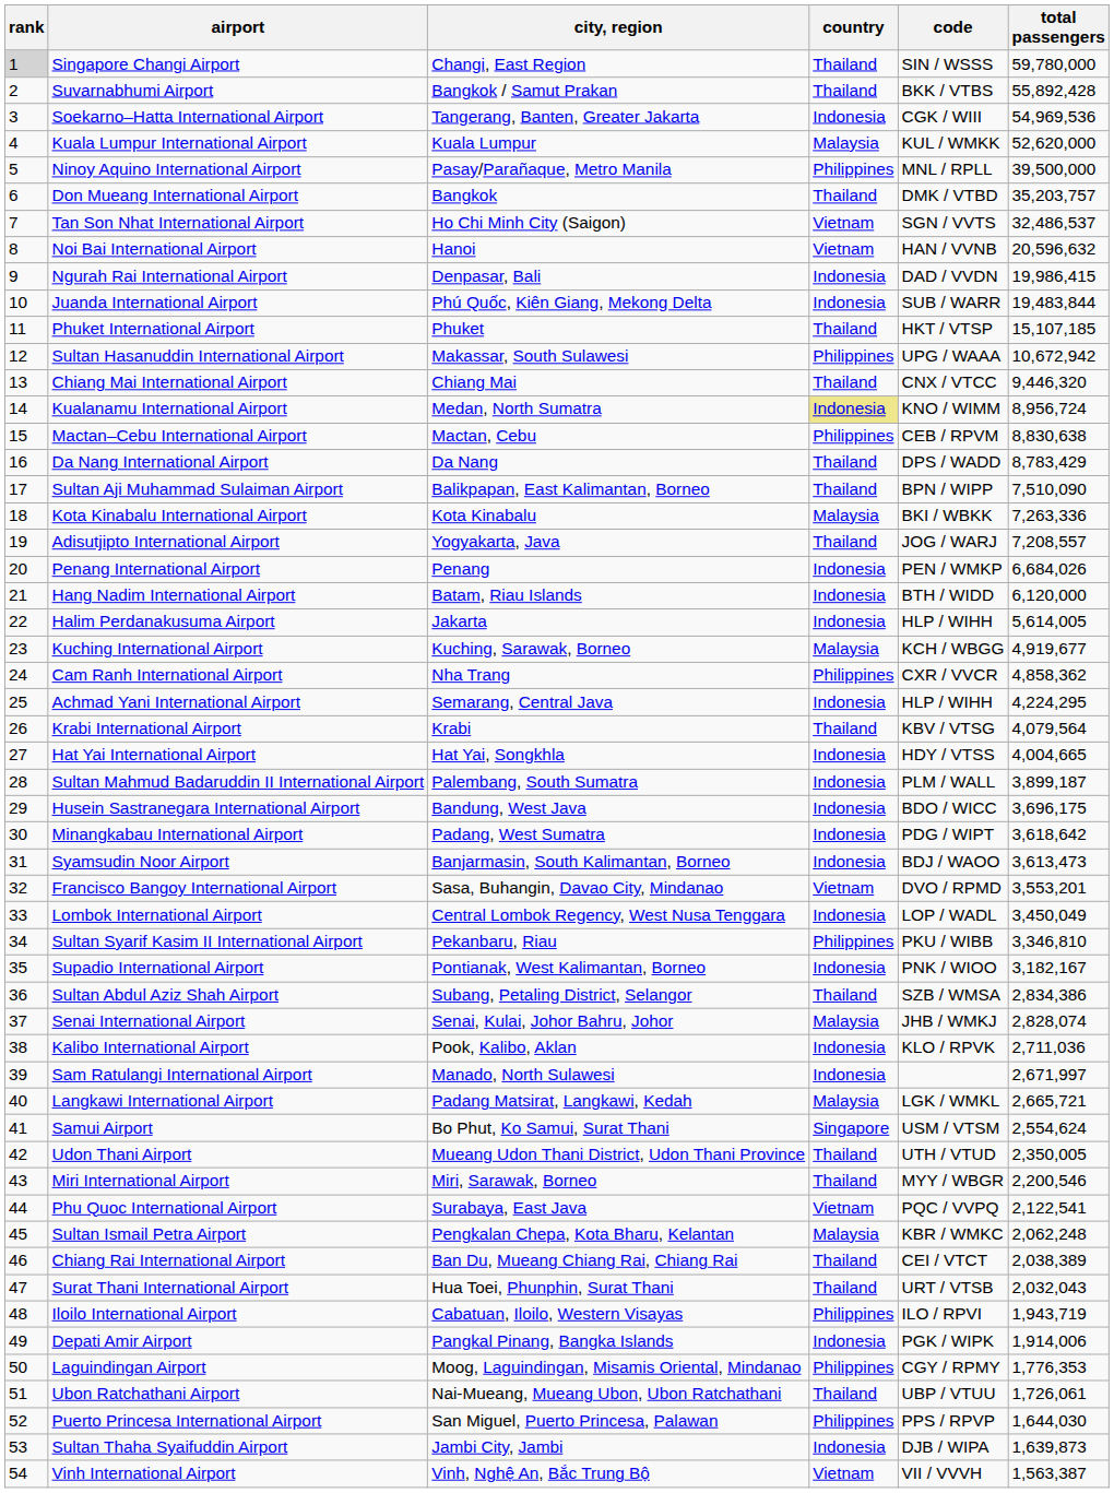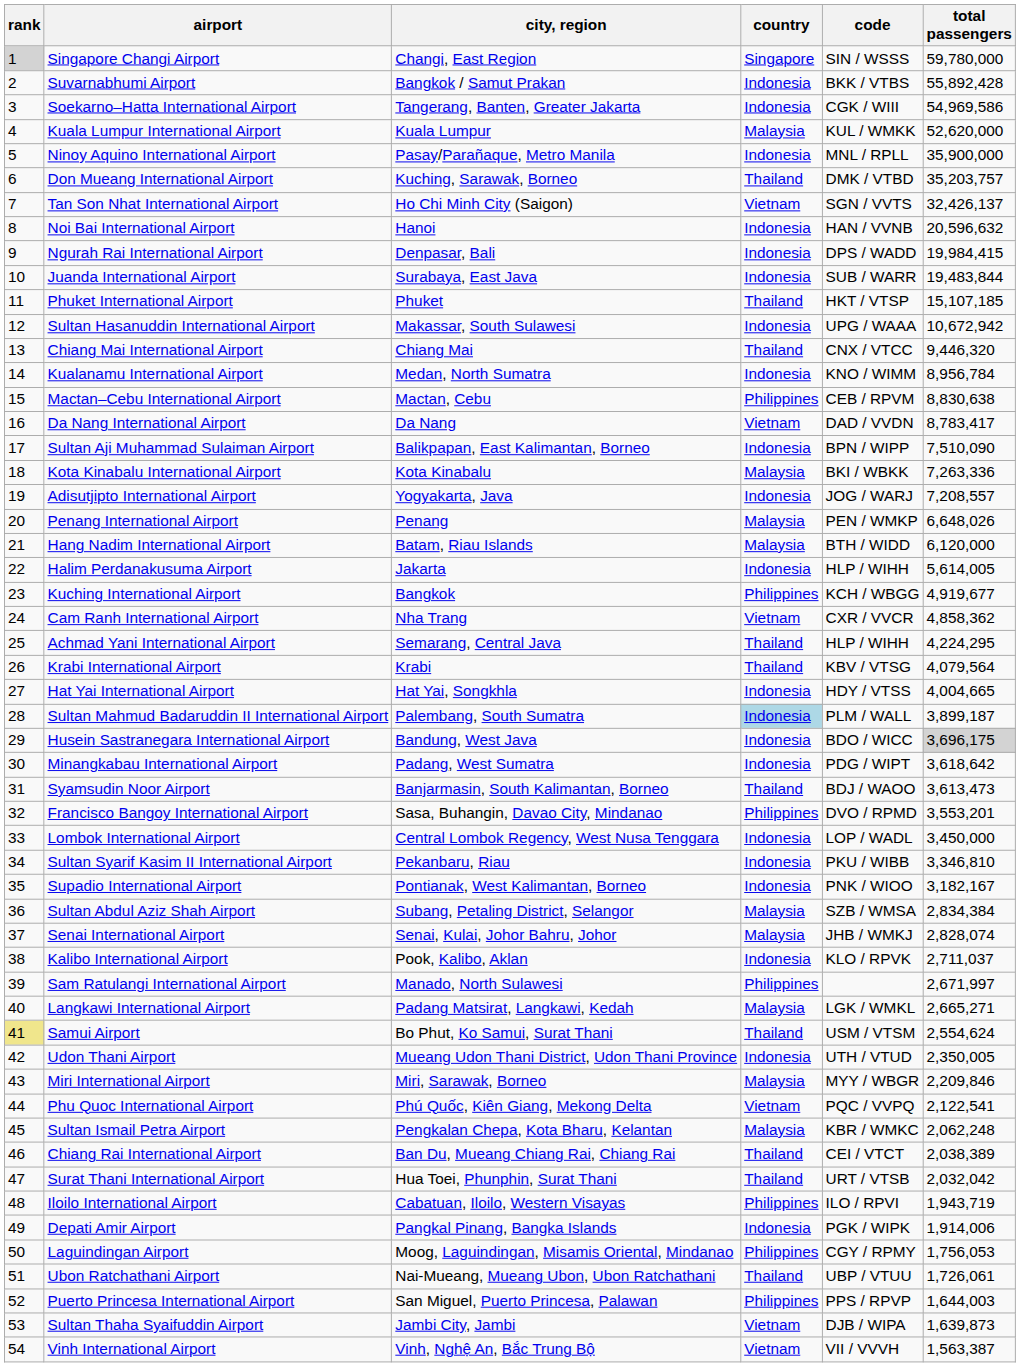 <table class="wikitable sortable">
 <tr>
 <th>rank</th>
 <th>airport</th>
 <th>city, region</th>
 <th>country</th>
 <th>code<br><small></small></th>
 <th>total<br>passengers</th>
 </tr>
 <tr>
 <td style="background: lightgrey;">1</td>
 <td><a href='#'>Singapore Changi Airport</a></td>
 <td><a href='#'>Changi</a>, <a href='#'>East Region</a></td>
-<td><a href='#'>Thailand</a></td>
+<td><a href='#'>Singapore</a></td>
 <td>SIN / WSSS</td>
 <td>59,780,000</td>
 </tr>
 <tr>
 <td>2</td>
 <td><a href='#'>Suvarnabhumi Airport</a></td>
 <td><a href='#'>Bangkok</a> / <a href='#'>Samut Prakan</a></td>
-<td><a href='#'>Thailand</a></td>
+<td><a href='#'>Indonesia</a></td>
 <td>BKK / VTBS</td>
 <td>55,892,428</td>
 </tr>
 <tr>
 <td>3</td>
 <td><a href='#'>Soekarno–Hatta International Airport</a></td>
 <td><a href='#'>Tangerang</a>, <a href='#'>Banten</a>, <a href='#'>Greater Jakarta</a></td>
 <td><a href='#'>Indonesia</a></td>
 <td>CGK / WIII</td>
-<td>54,969,536</td>
+<td>54,969,586</td>
 </tr>
 <tr>
 <td>4</td>
 <td><a href='#'>Kuala Lumpur International Airport</a></td>
 <td><a href='#'>Kuala Lumpur</a></td>
 <td><a href='#'>Malaysia</a></td>
 <td>KUL / WMKK</td>
 <td>52,620,000</td>
 </tr>
 <tr>
 <td>5</td>
 <td><a href='#'>Ninoy Aquino International Airport</a></td>
 <td><a href='#'>Pasay</a>/<a href='#'>Parañaque</a>, <a href='#'>Metro Manila</a></td>
-<td><a href='#'>Philippines</a></td>
+<td><a href='#'>Indonesia</a></td>
 <td>MNL / RPLL</td>
-<td>39,500,000</td>
+<td>35,900,000</td>
 </tr>
 <tr>
 <td>6</td>
 <td><a href='#'>Don Mueang International Airport</a></td>
-<td><a href='#'>Bangkok</a></td>
+<td><a href='#'>Kuching</a>, <a href='#'>Sarawak</a>, <a href='#'>Borneo</a></td>
 <td><a href='#'>Thailand</a></td>
 <td>DMK / VTBD</td>
 <td>35,203,757</td>
 </tr>
 <tr>
 <td>7</td>
 <td><a href='#'>Tan Son Nhat International Airport</a></td>
 <td><a href='#'>Ho Chi Minh City</a> (Saigon)</td>
 <td><a href='#'>Vietnam</a></td>
 <td>SGN / VVTS</td>
-<td>32,486,537 </td>
+<td>32,426,137 </td>
 </tr>
 <tr>
 <td>8</td>
 <td><a href='#'>Noi Bai International Airport</a></td>
 <td><a href='#'>Hanoi</a></td>
-<td><a href='#'>Vietnam</a></td>
+<td><a href='#'>Indonesia</a></td>
 <td>HAN / VVNB</td>
 <td>20,596,632</td>
 </tr>
 <tr>
 <td>9</td>
 <td><a href='#'>Ngurah Rai International Airport</a></td>
 <td><a href='#'>Denpasar</a>, <a href='#'>Bali</a></td>
 <td><a href='#'>Indonesia</a></td>
-<td>DAD / VVDN</td>
-<td>19,986,415</td>
+<td>DPS / WADD</td>
+<td>19,984,415</td>
 </tr>
 <tr>
 <td>10</td>
 <td><a href='#'>Juanda International Airport</a></td>
-<td><a href='#'>Phú Quốc</a>, <a href='#'>Kiên Giang</a>, <a href='#'>Mekong Delta</a></td>
+<td><a href='#'>Surabaya</a>, <a href='#'>East Java</a></td>
 <td><a href='#'>Indonesia</a></td>
 <td>SUB / WARR</td>
 <td>19,483,844</td>
 </tr>
 <tr>
 <td>11</td>
 <td><a href='#'>Phuket International Airport</a></td>
 <td><a href='#'>Phuket</a></td>
 <td><a href='#'>Thailand</a></td>
 <td>HKT / VTSP</td>
 <td>15,107,185</td>
 </tr>
 <tr>
 <td>12</td>
 <td><a href='#'>Sultan Hasanuddin International Airport</a></td>
 <td><a href='#'>Makassar</a>, <a href='#'>South Sulawesi</a></td>
-<td><a href='#'>Philippines</a></td>
+<td><a href='#'>Indonesia</a></td>
 <td>UPG / WAAA</td>
 <td>10,672,942</td>
 </tr>
 <tr>
 <td>13</td>
 <td><a href='#'>Chiang Mai International Airport</a></td>
 <td><a href='#'>Chiang Mai</a></td>
 <td><a href='#'>Thailand</a></td>
 <td>CNX / VTCC</td>
 <td>9,446,320</td>
 </tr>
 <tr>
 <td>14</td>
 <td><a href='#'>Kualanamu International Airport</a></td>
 <td><a href='#'>Medan</a>, <a href='#'>North Sumatra</a></td>
-<td style="background: khaki;"><a href='#'>Indonesia</a></td>
+<td><a href='#'>Indonesia</a></td>
 <td>KNO / WIMM</td>
-<td>8,956,724</td>
+<td>8,956,784</td>
 </tr>
 <tr>
 <td>15</td>
 <td><a href='#'>Mactan–Cebu International Airport</a></td>
 <td><a href='#'>Mactan</a>, <a href='#'>Cebu</a></td>
 <td><a href='#'>Philippines</a></td>
 <td>CEB / RPVM</td>
 <td>8,830,638</td>
 </tr>
 <tr>
 <td>16</td>
 <td><a href='#'>Da Nang International Airport</a></td>
 <td><a href='#'>Da Nang</a></td>
-<td><a href='#'>Thailand</a></td>
-<td>DPS / WADD</td>
-<td>8,783,429</td>
+<td><a href='#'>Vietnam</a></td>
+<td>DAD / VVDN</td>
+<td>8,783,417</td>
 </tr>
 <tr>
 <td>17</td>
 <td><a href='#'>Sultan Aji Muhammad Sulaiman Airport</a></td>
 <td><a href='#'>Balikpapan</a>, <a href='#'>East Kalimantan</a>, <a href='#'>Borneo</a></td>
-<td><a href='#'>Thailand</a></td>
+<td><a href='#'>Indonesia</a></td>
 <td>BPN / WIPP</td>
 <td>7,510,090</td>
 </tr>
 <tr>
 <td>18</td>
 <td><a href='#'>Kota Kinabalu International Airport</a></td>
 <td><a href='#'>Kota Kinabalu</a></td>
 <td><a href='#'>Malaysia</a></td>
 <td>BKI / WBKK</td>
 <td>7,263,336</td>
 </tr>
 <tr>
 <td>19</td>
 <td><a href='#'>Adisutjipto International Airport</a></td>
 <td><a href='#'>Yogyakarta</a>, <a href='#'>Java</a></td>
-<td><a href='#'>Thailand</a></td>
+<td><a href='#'>Indonesia</a></td>
 <td>JOG / WARJ</td>
 <td>7,208,557</td>
 </tr>
 <tr>
 <td>20</td>
 <td><a href='#'>Penang International Airport</a></td>
 <td><a href='#'>Penang</a></td>
-<td><a href='#'>Indonesia</a></td>
+<td><a href='#'>Malaysia</a></td>
 <td>PEN / WMKP</td>
-<td>6,684,026</td>
+<td>6,648,026</td>
 </tr>
 <tr>
 <td>21</td>
 <td><a href='#'>Hang Nadim International Airport</a></td>
 <td><a href='#'>Batam</a>, <a href='#'>Riau Islands</a></td>
-<td><a href='#'>Indonesia</a></td>
+<td><a href='#'>Malaysia</a></td>
 <td>BTH / WIDD</td>
 <td>6,120,000</td>
 </tr>
 <tr>
 <td>22</td>
 <td><a href='#'>Halim Perdanakusuma Airport</a></td>
 <td><a href='#'>Jakarta</a></td>
 <td><a href='#'>Indonesia</a></td>
 <td>HLP / WIHH</td>
 <td>5,614,005</td>
 </tr>
 <tr>
 <td>23</td>
 <td><a href='#'>Kuching International Airport</a></td>
-<td><a href='#'>Kuching</a>, <a href='#'>Sarawak</a>, <a href='#'>Borneo</a></td>
-<td><a href='#'>Malaysia</a></td>
+<td><a href='#'>Bangkok</a></td>
+<td><a href='#'>Philippines</a></td>
 <td>KCH / WBGG</td>
 <td>4,919,677</td>
 </tr>
 <tr>
 <td>24</td>
 <td><a href='#'>Cam Ranh International Airport</a></td>
 <td><a href='#'>Nha Trang</a></td>
-<td><a href='#'>Philippines</a></td>
+<td><a href='#'>Vietnam</a></td>
 <td>CXR / VVCR</td>
 <td>4,858,362</td>
 </tr>
 <tr>
 <td>25</td>
 <td><a href='#'>Achmad Yani International Airport</a></td>
 <td><a href='#'>Semarang</a>, <a href='#'>Central Java</a></td>
-<td><a href='#'>Indonesia</a></td>
+<td><a href='#'>Thailand</a></td>
 <td>HLP / WIHH</td>
 <td>4,224,295</td>
 </tr>
 <tr>
 <td>26</td>
 <td><a href='#'>Krabi International Airport</a></td>
 <td><a href='#'>Krabi</a></td>
 <td><a href='#'>Thailand</a></td>
 <td>KBV / VTSG</td>
 <td>4,079,564</td>
 </tr>
 <tr>
 <td>27</td>
 <td><a href='#'>Hat Yai International Airport</a></td>
 <td><a href='#'>Hat Yai</a>, <a href='#'>Songkhla</a></td>
 <td><a href='#'>Indonesia</a></td>
 <td>HDY / VTSS</td>
 <td>4,004,665</td>
 </tr>
 <tr>
 <td>28</td>
 <td><a href='#'>Sultan Mahmud Badaruddin II International Airport</a></td>
 <td><a href='#'>Palembang</a>, <a href='#'>South Sumatra</a></td>
-<td><a href='#'>Indonesia</a></td>
+<td style="background: lightblue;"><a href='#'>Indonesia</a></td>
 <td>PLM / WALL</td>
 <td>3,899,187</td>
 </tr>
 <tr>
 <td>29</td>
 <td><a href='#'>Husein Sastranegara International Airport</a></td>
 <td><a href='#'>Bandung</a>, <a href='#'>West Java</a></td>
 <td><a href='#'>Indonesia</a></td>
 <td>BDO / WICC</td>
-<td>3,696,175</td>
+<td style="background: lightgrey;">3,696,175</td>
 </tr>
 <tr>
 <td>30</td>
 <td><a href='#'>Minangkabau International Airport</a></td>
 <td><a href='#'>Padang</a>, <a href='#'>West Sumatra</a></td>
 <td><a href='#'>Indonesia</a></td>
 <td>PDG / WIPT</td>
 <td>3,618,642</td>
 </tr>
 <tr>
 <td>31</td>
 <td><a href='#'>Syamsudin Noor Airport</a></td>
 <td><a href='#'>Banjarmasin</a>, <a href='#'>South Kalimantan</a>, <a href='#'>Borneo</a></td>
-<td><a href='#'>Indonesia</a></td>
+<td><a href='#'>Thailand</a></td>
 <td>BDJ / WAOO</td>
 <td>3,613,473</td>
 </tr>
 <tr>
 <td>32</td>
 <td><a href='#'>Francisco Bangoy International Airport</a></td>
 <td>Sasa, Buhangin, <a href='#'>Davao City</a>, <a href='#'>Mindanao</a></td>
-<td><a href='#'>Vietnam</a></td>
+<td><a href='#'>Philippines</a></td>
 <td>DVO / RPMD</td>
 <td>3,553,201</td>
 </tr>
 <tr>
 <td>33</td>
 <td><a href='#'>Lombok International Airport</a></td>
 <td><a href='#'>Central Lombok Regency</a>, <a href='#'>West Nusa Tenggara</a></td>
 <td><a href='#'>Indonesia</a></td>
 <td>LOP / WADL</td>
-<td>3,450,049</td>
+<td>3,450,000</td>
 </tr>
 <tr>
 <td>34</td>
 <td><a href='#'>Sultan Syarif Kasim II International Airport</a></td>
 <td><a href='#'>Pekanbaru</a>, <a href='#'>Riau</a></td>
-<td><a href='#'>Philippines</a></td>
+<td><a href='#'>Indonesia</a></td>
 <td>PKU / WIBB</td>
 <td>3,346,810</td>
 </tr>
 <tr>
 <td>35</td>
 <td><a href='#'>Supadio International Airport</a></td>
 <td><a href='#'>Pontianak</a>, <a href='#'>West Kalimantan</a>, <a href='#'>Borneo</a></td>
 <td><a href='#'>Indonesia</a></td>
 <td>PNK / WIOO</td>
 <td>3,182,167</td>
 </tr>
 <tr>
 <td>36</td>
 <td><a href='#'>Sultan Abdul Aziz Shah Airport</a></td>
 <td><a href='#'>Subang</a>, <a href='#'>Petaling District</a>, <a href='#'>Selangor</a></td>
-<td><a href='#'>Thailand</a></td>
+<td><a href='#'>Malaysia</a></td>
 <td>SZB / WMSA</td>
-<td>2,834,386</td>
+<td>2,834,384</td>
 </tr>
 <tr>
 <td>37</td>
 <td><a href='#'>Senai International Airport</a></td>
 <td><a href='#'>Senai</a>, <a href='#'>Kulai</a>, <a href='#'>Johor Bahru</a>, <a href='#'>Johor</a></td>
 <td><a href='#'>Malaysia</a></td>
 <td>JHB / WMKJ</td>
 <td>2,828,074</td>
 </tr>
 <tr>
 <td>38</td>
 <td><a href='#'>Kalibo International Airport</a></td>
 <td>Pook, <a href='#'>Kalibo</a>, <a href='#'>Aklan</a></td>
 <td><a href='#'>Indonesia</a></td>
 <td>KLO / RPVK</td>
-<td>2,711,036</td>
+<td>2,711,037</td>
 </tr>
 <tr>
 <td>39</td>
 <td><a href='#'>Sam Ratulangi International Airport</a></td>
 <td><a href='#'>Manado</a>, <a href='#'>North Sulawesi</a></td>
-<td><a href='#'>Indonesia</a></td>
+<td><a href='#'>Philippines</a></td>
 <td></td>
 <td>2,671,997</td>
 </tr>
 <tr>
 <td>40</td>
 <td><a href='#'>Langkawi International Airport</a></td>
 <td><a href='#'>Padang Matsirat</a>, <a href='#'>Langkawi</a>, <a href='#'>Kedah</a></td>
 <td><a href='#'>Malaysia</a></td>
 <td>LGK / WMKL</td>
-<td>2,665,721</td>
+<td>2,665,271</td>
 </tr>
 <tr>
-<td>41</td>
+<td style="background: khaki;">41</td>
 <td><a href='#'>Samui Airport</a></td>
 <td>Bo Phut, <a href='#'>Ko Samui</a>, <a href='#'>Surat Thani</a></td>
-<td><a href='#'>Singapore</a></td>
+<td><a href='#'>Thailand</a></td>
 <td>USM / VTSM</td>
 <td>2,554,624</td>
 </tr>
 <tr>
 <td>42</td>
 <td><a href='#'>Udon Thani Airport</a></td>
 <td><a href='#'>Mueang Udon Thani District</a>, <a href='#'>Udon Thani Province</a></td>
-<td><a href='#'>Thailand</a></td>
+<td><a href='#'>Indonesia</a></td>
 <td>UTH / VTUD</td>
 <td>2,350,005</td>
 </tr>
 <tr>
 <td>43</td>
 <td><a href='#'>Miri International Airport</a></td>
 <td><a href='#'>Miri</a>, <a href='#'>Sarawak</a>, <a href='#'>Borneo</a></td>
-<td><a href='#'>Thailand</a></td>
+<td><a href='#'>Malaysia</a></td>
 <td>MYY / WBGR</td>
-<td>2,200,546</td>
+<td>2,209,846</td>
 </tr>
 <tr>
 <td>44</td>
 <td><a href='#'>Phu Quoc International Airport</a></td>
-<td><a href='#'>Surabaya</a>, <a href='#'>East Java</a></td>
+<td><a href='#'>Phú Quốc</a>, <a href='#'>Kiên Giang</a>, <a href='#'>Mekong Delta</a></td>
 <td><a href='#'>Vietnam</a></td>
 <td>PQC / VVPQ</td>
 <td>2,122,541</td>
 </tr>
 <tr>
 <td>45</td>
 <td><a href='#'>Sultan Ismail Petra Airport</a></td>
 <td><a href='#'>Pengkalan Chepa</a>, <a href='#'>Kota Bharu</a>, <a href='#'>Kelantan</a></td>
 <td><a href='#'>Malaysia</a></td>
 <td>KBR / WMKC</td>
 <td>2,062,248</td>
 </tr>
 <tr>
 <td>46</td>
 <td><a href='#'>Chiang Rai International Airport</a></td>
 <td><a href='#'>Ban Du</a>, <a href='#'>Mueang Chiang Rai</a>, <a href='#'>Chiang Rai</a></td>
 <td><a href='#'>Thailand</a></td>
 <td>CEI / VTCT</td>
 <td>2,038,389</td>
 </tr>
 <tr>
 <td>47</td>
 <td><a href='#'>Surat Thani International Airport</a></td>
 <td>Hua Toei, <a href='#'>Phunphin</a>, <a href='#'>Surat Thani</a></td>
 <td><a href='#'>Thailand</a></td>
 <td>URT / VTSB</td>
-<td>2,032,043</td>
+<td>2,032,042</td>
 </tr>
 <tr>
 <td>48</td>
 <td><a href='#'>Iloilo International Airport</a></td>
 <td><a href='#'>Cabatuan</a>, <a href='#'>Iloilo</a>, <a href='#'>Western Visayas</a></td>
 <td><a href='#'>Philippines</a></td>
 <td>ILO / RPVI</td>
 <td>1,943,719</td>
 </tr>
 <tr>
 <td>49</td>
 <td><a href='#'>Depati Amir Airport</a></td>
 <td><a href='#'>Pangkal Pinang</a>, <a href='#'>Bangka Islands</a></td>
 <td><a href='#'>Indonesia</a></td>
 <td>PGK / WIPK</td>
 <td>1,914,006</td>
 </tr>
 <tr>
 <td>50</td>
 <td><a href='#'>Laguindingan Airport</a></td>
 <td>Moog, <a href='#'>Laguindingan</a>, <a href='#'>Misamis Oriental</a>, <a href='#'>Mindanao</a></td>
 <td><a href='#'>Philippines</a></td>
 <td>CGY / RPMY</td>
-<td>1,776,353</td>
+<td>1,756,053</td>
 </tr>
 <tr>
 <td>51</td>
 <td><a href='#'>Ubon Ratchathani Airport</a></td>
 <td>Nai-Mueang, <a href='#'>Mueang Ubon</a>, <a href='#'>Ubon Ratchathani</a></td>
 <td><a href='#'>Thailand</a></td>
 <td>UBP / VTUU</td>
 <td>1,726,061</td>
 </tr>
 <tr>
 <td>52</td>
 <td><a href='#'>Puerto Princesa International Airport</a></td>
 <td>San Miguel, <a href='#'>Puerto Princesa</a>, <a href='#'>Palawan</a></td>
 <td><a href='#'>Philippines</a></td>
 <td>PPS / RPVP</td>
-<td>1,644,030</td>
+<td>1,644,003</td>
 </tr>
 <tr>
 <td>53</td>
 <td><a href='#'>Sultan Thaha Syaifuddin Airport</a></td>
 <td><a href='#'>Jambi City</a>, <a href='#'>Jambi</a></td>
-<td><a href='#'>Indonesia</a></td>
+<td><a href='#'>Vietnam</a></td>
 <td>DJB / WIPA</td>
 <td>1,639,873</td>
 </tr>
 <tr>
 <td>54</td>
 <td><a href='#'>Vinh International Airport</a></td>
 <td><a href='#'>Vinh</a>, <a href='#'>Nghệ An</a>, <a href='#'>Bắc Trung Bộ</a></td>
 <td><a href='#'>Vietnam</a></td>
 <td>VII / VVVH</td>
 <td>1,563,387</td>
 </tr>
 </table>
